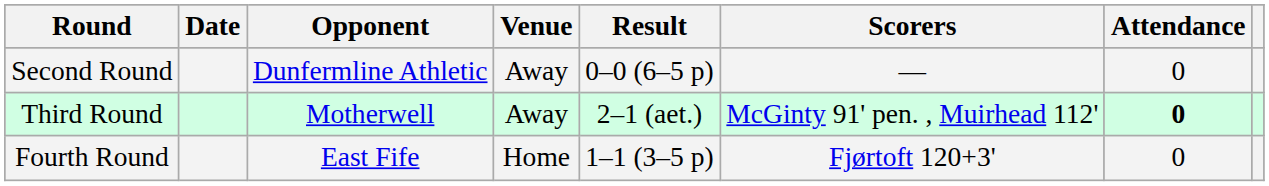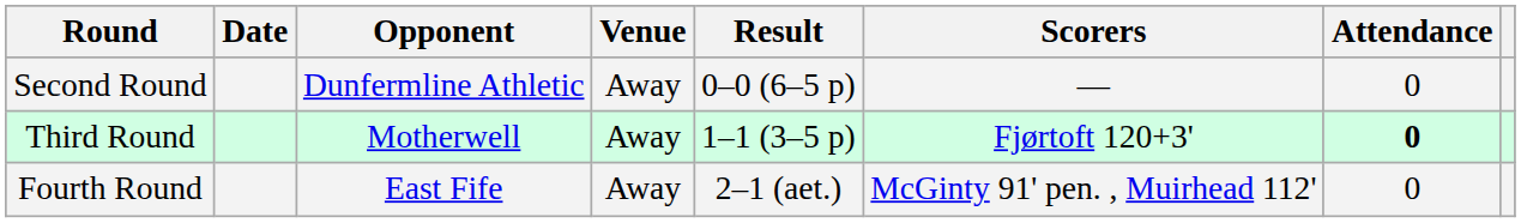 <table class="wikitable sortable" style="text-align:center;">
 <tr>
 <th>Round</th>
 <th>Date</th>
 <th>Opponent</th>
 <th>Venue</th>
 <th>Result</th>
 <th class=unsortable>Scorers</th>
 <th>Attendance</th>
 <th></th>
 </tr>
 <tr style="background-color:#f3f3f3;">
 <td>Second Round</td>
 <td></td>
 <td><a href='#'>Dunfermline Athletic</a></td>
 <td>Away</td>
 <td>0–0 (6–5 p)</td>
 <td>—</td>
 <td>0</td>
 <td></td>
 </tr>
 <tr style="background-color:#d0ffe3;">
 <td>Third Round</td>
 <td></td>
 <td><a href='#'>Motherwell</a></td>
 <td>Away</td>
-<td>2–1 (aet.)</td>
-<td><a href='#'>McGinty</a> 91' pen. , <a href='#'>Muirhead</a> 112'</td>
+<td>1–1 (3–5 p)</td>
+<td><a href='#'>Fjørtoft</a> 120+3'</td>
 <td><strong>0</strong></td>
 <td></td>
 </tr>
 <tr style="background-color: #f3f3f3;">
 <td>Fourth Round</td>
 <td></td>
 <td><a href='#'>East Fife</a></td>
-<td>Home</td>
-<td>1–1 (3–5 p)</td>
-<td><a href='#'>Fjørtoft</a> 120+3'</td>
+<td>Away</td>
+<td>2–1 (aet.)</td>
+<td><a href='#'>McGinty</a> 91' pen. , <a href='#'>Muirhead</a> 112'</td>
 <td>0</td>
 <td></td>
 </tr>
 </table>
